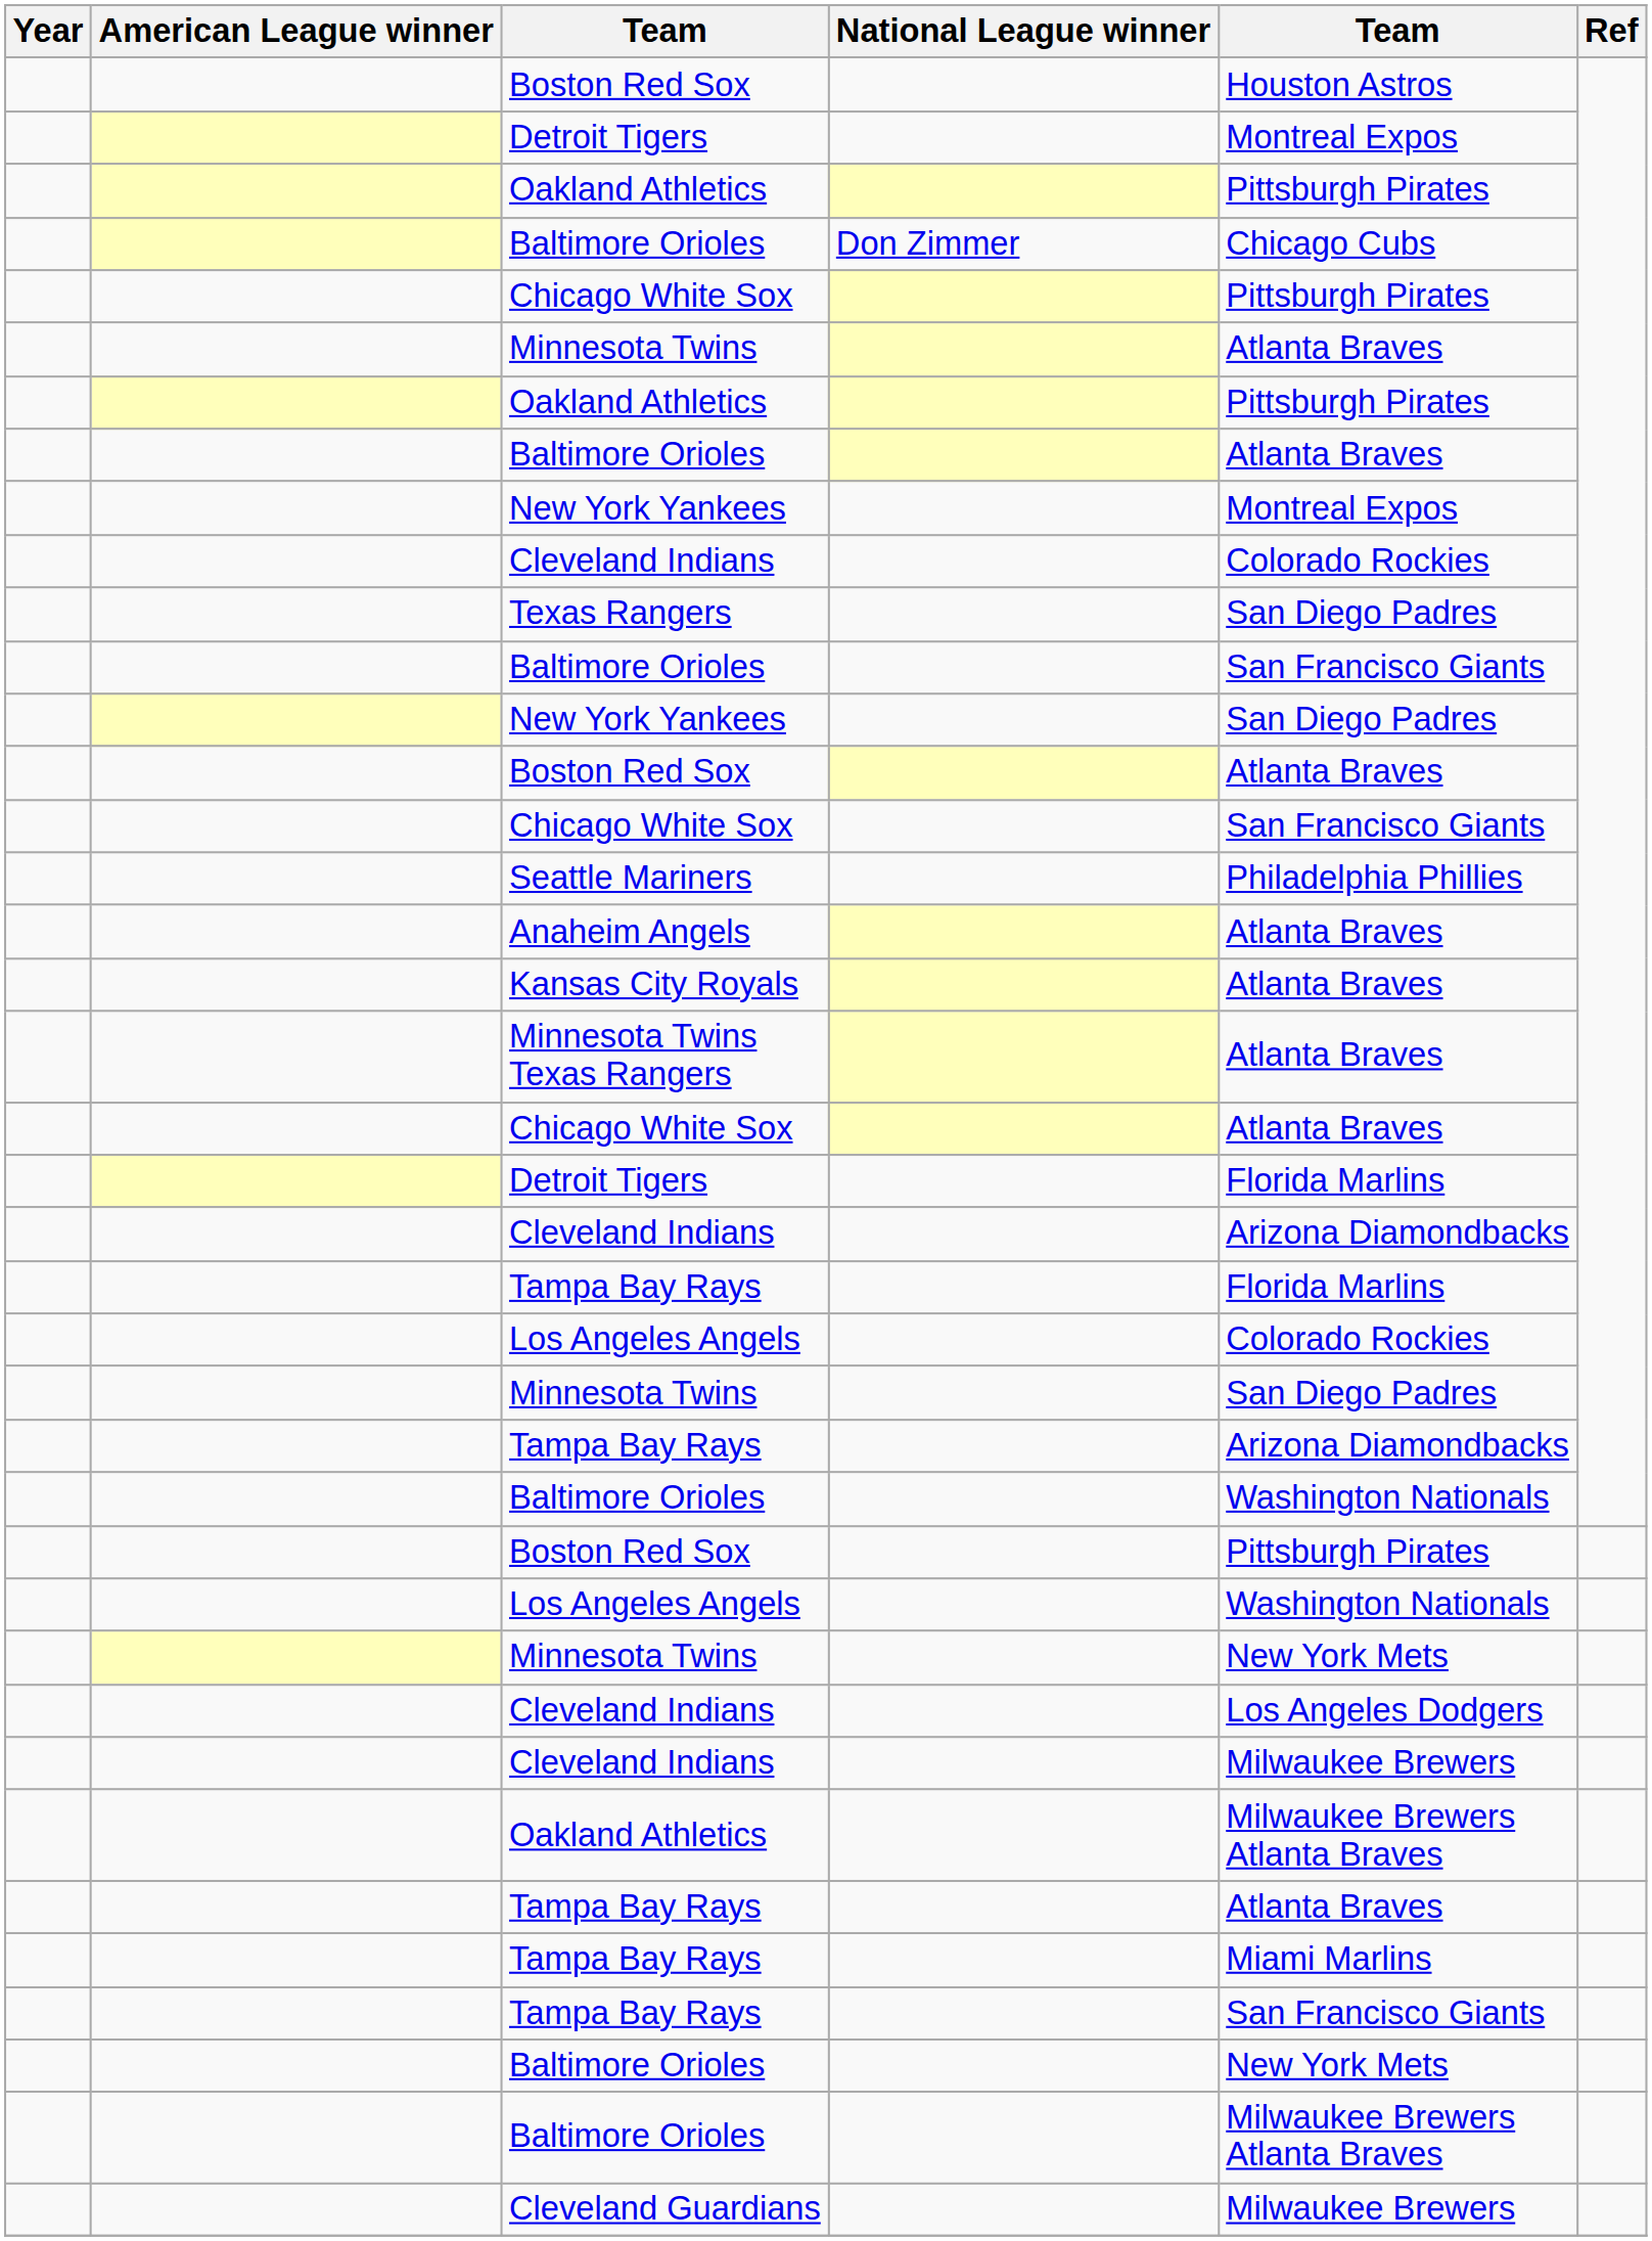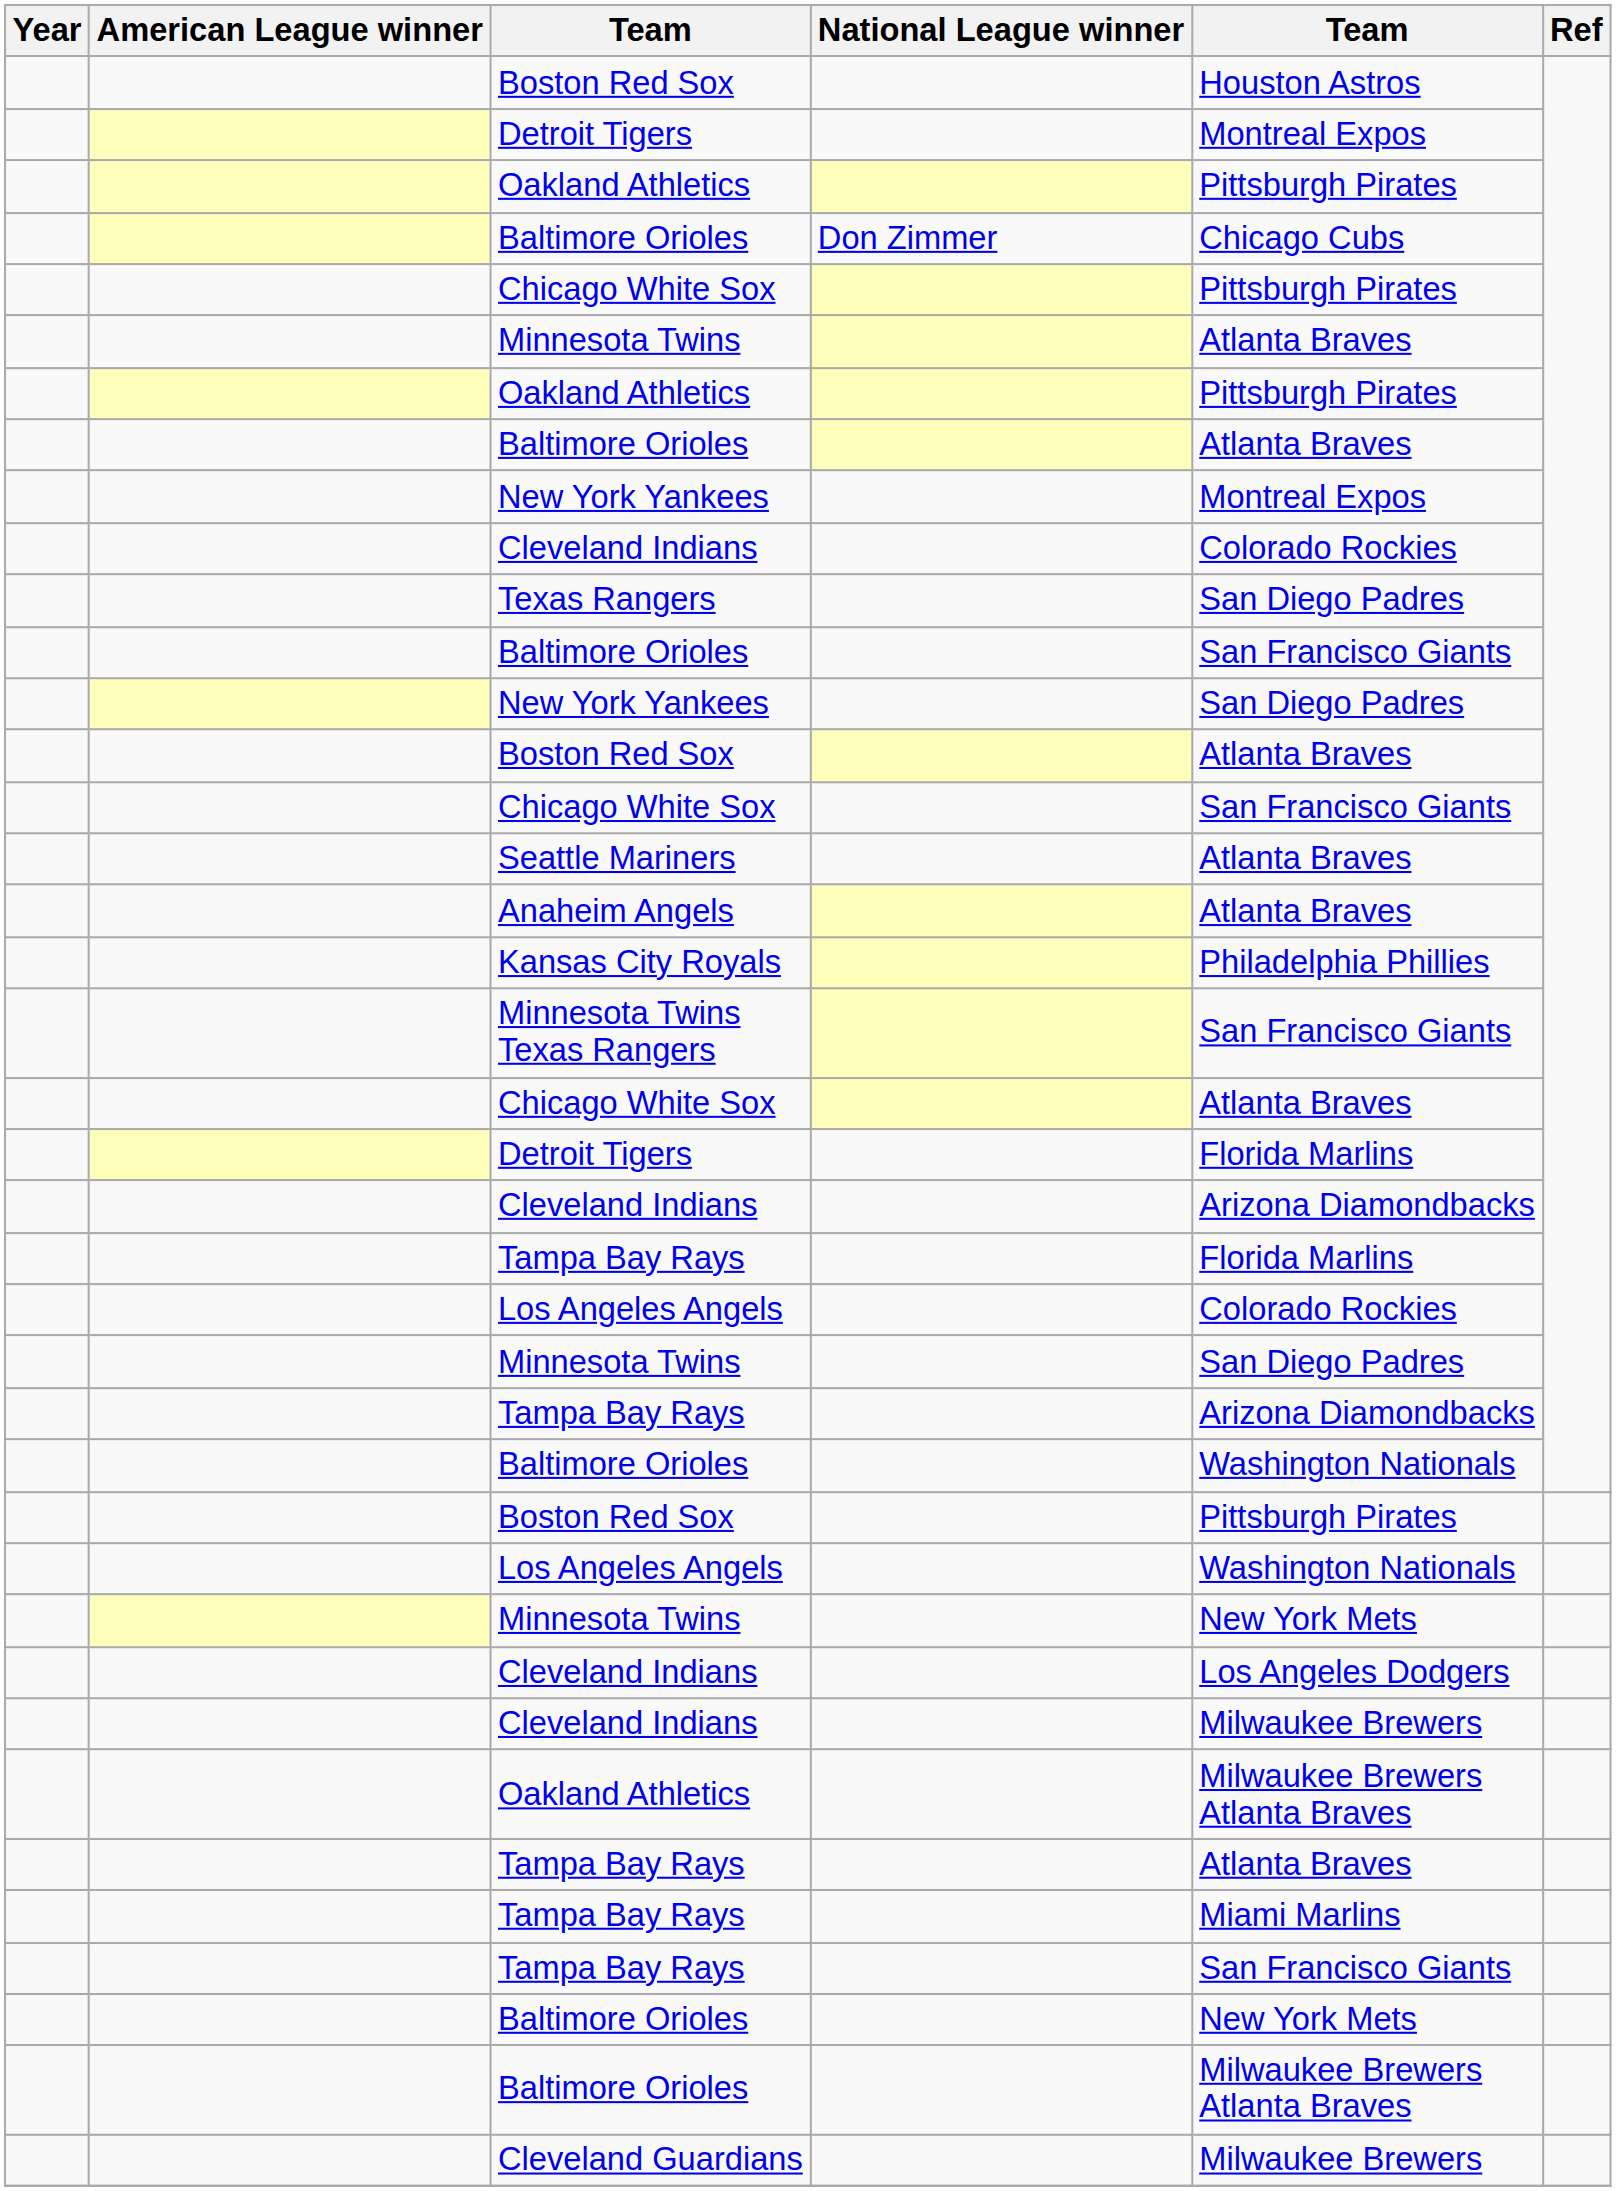 <table class="wikitable sortable plainrowheaders">
 <tr>
 <th>Year</th>
 <th>American League winner</th>
 <th>Team</th>
 <th>National League winner</th>
 <th>Team</th>
 <th class="unsortable">Ref</th>
 </tr>
 <tr>
 <td></td>
 <td></td>
 <td><a href='#'>Boston Red Sox</a></td>
 <td></td>
 <td><a href='#'>Houston Astros</a></td>
 </tr>
 <tr>
 <td></td>
 <th scope="row" style="text-align:left; background:#ffb;"></th>
 <td><a href='#'>Detroit Tigers</a></td>
 <td></td>
 <td><a href='#'>Montreal Expos</a></td>
 </tr>
 <tr>
 <td></td>
 <th scope="row" style="text-align:left; background:#ffb;"> </th>
 <td><a href='#'>Oakland Athletics</a></td>
 <th scope="row" style="text-align:left; background:#ffb;"> </th>
 <td><a href='#'>Pittsburgh Pirates</a></td>
 </tr>
 <tr>
 <td></td>
 <th scope="row" style="text-align:left; background:#ffb;"></th>
 <td><a href='#'>Baltimore Orioles</a></td>
 <td><a href='#'>Don Zimmer</a></td>
 <td><a href='#'>Chicago Cubs</a></td>
 </tr>
 <tr>
 <td></td>
 <td></td>
 <td><a href='#'>Chicago White Sox</a></td>
 <th scope="row" style="text-align:left; background:#ffb;"> </th>
 <td><a href='#'>Pittsburgh Pirates</a></td>
 </tr>
 <tr>
 <td></td>
 <td></td>
 <td><a href='#'>Minnesota Twins</a></td>
 <th scope="row" style="text-align:left; background:#ffb;"> </th>
 <td><a href='#'>Atlanta Braves</a></td>
 </tr>
 <tr>
 <td></td>
 <th scope="row" style="text-align:left; background:#ffb;"> </th>
 <td><a href='#'>Oakland Athletics</a></td>
 <th scope="row" style="text-align:left; background:#ffb;"> </th>
 <td><a href='#'>Pittsburgh Pirates</a></td>
 </tr>
 <tr>
 <td></td>
 <td>  </td>
 <td><a href='#'>Baltimore Orioles</a></td>
 <th scope="row" style="text-align:left; background:#ffb;"> </th>
 <td><a href='#'>Atlanta Braves</a></td>
 </tr>
 <tr>
 <td></td>
 <td> </td>
 <td><a href='#'>New York Yankees</a></td>
 <td></td>
 <td><a href='#'>Montreal Expos</a></td>
 </tr>
 <tr>
 <td></td>
 <td></td>
 <td><a href='#'>Cleveland Indians</a></td>
 <td></td>
 <td><a href='#'>Colorado Rockies</a></td>
 </tr>
 <tr>
 <td></td>
 <td>  </td>
 <td><a href='#'>Texas Rangers</a></td>
 <td> </td>
 <td><a href='#'>San Diego Padres</a></td>
 </tr>
 <tr>
 <td></td>
 <td> </td>
 <td><a href='#'>Baltimore Orioles</a></td>
 <td> </td>
 <td><a href='#'>San Francisco Giants</a></td>
 </tr>
 <tr>
 <td></td>
 <th scope="row" style="text-align:left; background:#ffb;"></th>
 <td><a href='#'>New York Yankees</a></td>
 <td> </td>
 <td><a href='#'>San Diego Padres</a></td>
 </tr>
 <tr>
 <td></td>
 <td></td>
 <td><a href='#'>Boston Red Sox</a></td>
 <th scope="row" style="text-align:left; background:#ffb;"> </th>
 <td><a href='#'>Atlanta Braves</a></td>
 </tr>
 <tr>
 <td></td>
 <td></td>
 <td><a href='#'>Chicago White Sox</a></td>
 <td> </td>
 <td><a href='#'>San Francisco Giants</a></td>
 </tr>
 <tr>
 <td></td>
 <td></td>
 <td><a href='#'>Seattle Mariners</a></td>
 <td></td>
-<td><a href='#'>Philadelphia Phillies</a></td>
+<td><a href='#'>Atlanta Braves</a></td>
 </tr>
 <tr>
 <td></td>
 <td> </td>
 <td><a href='#'>Anaheim Angels</a></td>
 <th scope="row" style="text-align:left; background:#ffb;"> </th>
 <td><a href='#'>Atlanta Braves</a></td>
 </tr>
 <tr>
 <td></td>
 <td></td>
 <td><a href='#'>Kansas City Royals</a></td>
 <th scope="row" style="text-align:left; background:#ffb;"> </th>
-<td><a href='#'>Atlanta Braves</a></td>
+<td><a href='#'>Philadelphia Phillies</a></td>
 </tr>
 <tr>
 <td></td>
 <td> <br> </td>
 <td><a href='#'>Minnesota Twins</a><br><a href='#'>Texas Rangers</a></td>
 <th scope="row" style="text-align:left; background:#ffb;"> </th>
-<td><a href='#'>Atlanta Braves</a></td>
+<td><a href='#'>San Francisco Giants</a></td>
 </tr>
 <tr>
 <td></td>
 <td></td>
 <td><a href='#'>Chicago White Sox</a></td>
 <th scope="row" style="text-align:left; background:#ffb;"> </th>
 <td><a href='#'>Atlanta Braves</a></td>
 </tr>
 <tr>
 <td></td>
 <th scope="row" style="text-align:left; background:#ffb;"> </th>
 <td><a href='#'>Detroit Tigers</a></td>
 <td></td>
 <td><a href='#'>Florida Marlins</a></td>
 </tr>
 <tr>
 <td></td>
 <td></td>
 <td><a href='#'>Cleveland Indians</a></td>
 <td></td>
 <td><a href='#'>Arizona Diamondbacks</a></td>
 </tr>
 <tr>
 <td></td>
 <td> </td>
 <td><a href='#'>Tampa Bay Rays</a></td>
 <td></td>
 <td><a href='#'>Florida Marlins</a></td>
 </tr>
 <tr>
 <td></td>
 <td> </td>
 <td><a href='#'>Los Angeles Angels</a></td>
 <td></td>
 <td><a href='#'>Colorado Rockies</a></td>
 </tr>
 <tr>
 <td></td>
 <td> </td>
 <td><a href='#'>Minnesota Twins</a></td>
 <td></td>
 <td><a href='#'>San Diego Padres</a></td>
 </tr>
 <tr>
 <td></td>
 <td> </td>
 <td><a href='#'>Tampa Bay Rays</a></td>
 <td></td>
 <td><a href='#'>Arizona Diamondbacks</a></td>
 </tr>
 <tr>
 <td></td>
 <td> </td>
 <td><a href='#'>Baltimore Orioles</a></td>
 <td> </td>
 <td><a href='#'>Washington Nationals</a></td>
 </tr>
 <tr>
 <td></td>
 <td></td>
 <td><a href='#'>Boston Red Sox</a></td>
 <td></td>
 <td><a href='#'>Pittsburgh Pirates</a></td>
 <td></td>
 </tr>
 <tr>
 <td></td>
 <td> </td>
 <td><a href='#'>Los Angeles Angels</a></td>
 <td></td>
 <td><a href='#'>Washington Nationals</a></td>
 <td></td>
 </tr>
 <tr>
 <td></td>
 <th scope="row" style="text-align:left; background:#ffb;"></th>
 <td><a href='#'>Minnesota Twins</a></td>
 <td></td>
 <td><a href='#'>New York Mets</a></td>
 <td></td>
 </tr>
 <tr>
 <td></td>
 <td></td>
 <td><a href='#'>Cleveland Indians</a></td>
 <td></td>
 <td><a href='#'>Los Angeles Dodgers</a></td>
 <td></td>
 </tr>
 <tr>
 <td></td>
 <td> </td>
 <td><a href='#'>Cleveland Indians</a></td>
 <td> </td>
 <td><a href='#'>Milwaukee Brewers</a></td>
 <td></td>
 </tr>
 <tr>
 <td></td>
 <td></td>
 <td><a href='#'>Oakland Athletics</a></td>
 <td> <br> </td>
 <td><a href='#'>Milwaukee Brewers</a><br><a href='#'>Atlanta Braves</a></td>
 <td></td>
 </tr>
 <tr>
 <td></td>
 <td></td>
 <td><a href='#'>Tampa Bay Rays</a></td>
 <td> </td>
 <td><a href='#'>Atlanta Braves</a></td>
 <td></td>
 </tr>
 <tr>
 <td></td>
 <td> </td>
 <td><a href='#'>Tampa Bay Rays</a></td>
 <td></td>
 <td><a href='#'>Miami Marlins</a></td>
 <td></td>
 </tr>
 <tr>
 <td></td>
 <td> </td>
 <td><a href='#'>Tampa Bay Rays</a></td>
 <td></td>
 <td><a href='#'>San Francisco Giants</a></td>
 </tr>
 <tr>
 <td></td>
 <td> </td>
 <td><a href='#'>Baltimore Orioles</a></td>
 <td> </td>
 <td><a href='#'>New York Mets</a></td>
 <td></td>
 </tr>
 <tr>
 <td></td>
 <td> </td>
 <td><a href='#'>Baltimore Orioles</a></td>
 <td> <br> </td>
 <td><a href='#'>Milwaukee Brewers</a><br><a href='#'>Atlanta Braves</a></td>
 <td></td>
 </tr>
 <tr>
 <td></td>
 <td></td>
 <td><a href='#'>Cleveland Guardians</a></td>
 <td></td>
 <td><a href='#'>Milwaukee Brewers</a></td>
 <td></td>
 </tr>
 <tr>
 </tr>
 </table>
